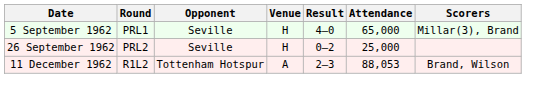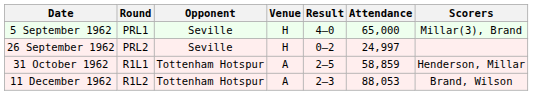 <table class="wikitable sortable" style="font-size:100%; text-align:center">
 <tr>
 <th>Date</th>
 <th>Round</th>
 <th>Opponent</th>
 <th>Venue</th>
 <th>Result</th>
 <th>Attendance</th>
 <th>Scorers</th>
 </tr>
 <tr bgcolor = "#EEFFEE">
 <td>5 September 1962</td>
 <td>PRL1</td>
 <td>Seville</td>
 <td>H</td>
 <td>4–0</td>
 <td>65,000</td>
 <td>Millar(3), Brand</td>
 </tr>
 <tr bgcolor = "#FFEEEE">
 <td>26 September 1962</td>
 <td>PRL2</td>
 <td>Seville</td>
 <td>H</td>
 <td>0–2</td>
-<td>25,000</td>
+<td>24,997</td>
 <td></td>
+</tr>
+<tr bgcolor = "#FFEEEE">
+<td>31 October 1962</td>
+<td>R1L1</td>
+<td>Tottenham Hotspur</td>
+<td>A</td>
+<td>2–5</td>
+<td>58,859</td>
+<td>Henderson, Millar</td>
 </tr>
 <tr bgcolor = "#FFEEEE">
 <td>11 December 1962</td>
 <td>R1L2</td>
 <td>Tottenham Hotspur</td>
 <td>A</td>
 <td>2–3</td>
 <td>88,053</td>
 <td>Brand, Wilson</td>
 </tr>
 </table>
